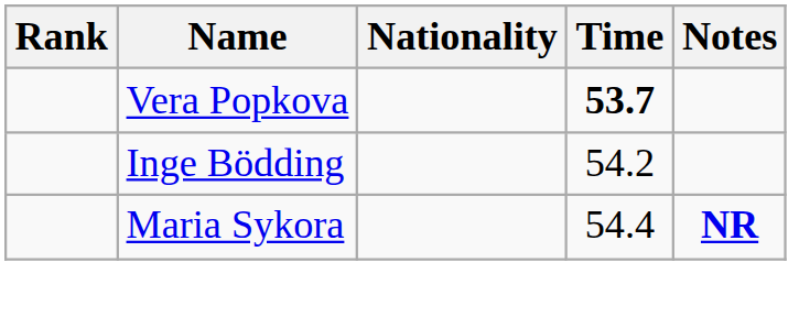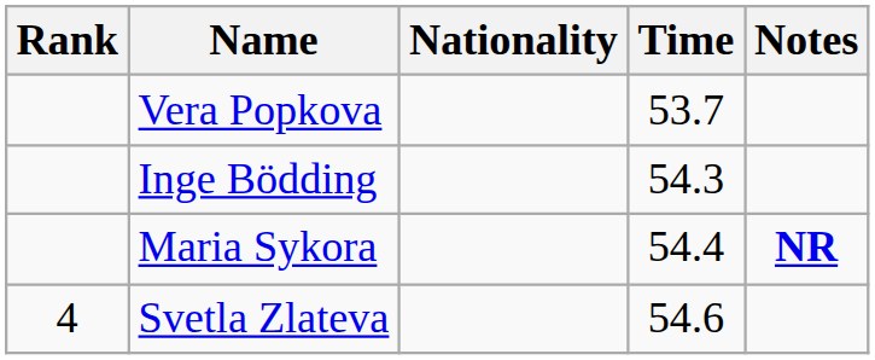 <table class="wikitable sortable" style="text-align:center">
 <tr>
 <th>Rank</th>
 <th>Name</th>
 <th>Nationality</th>
 <th>Time</th>
 <th>Notes</th>
 </tr>
 <tr>
 <td></td>
 <td align="left"><a href='#'>Vera Popkova</a></td>
 <td align=left></td>
-<td><strong>53.7</strong></td>
+<td>53.7</td>
 <td></td>
 </tr>
 <tr>
 <td></td>
 <td align="left"><a href='#'>Inge Bödding</a></td>
 <td align=left></td>
-<td>54.2</td>
+<td>54.3</td>
 <td></td>
 </tr>
 <tr>
 <td></td>
 <td align="left"><a href='#'>Maria Sykora</a></td>
 <td align=left></td>
 <td>54.4</td>
 <td><strong><a href='#'>NR</a></strong></td>
 </tr>
+<tr>
+<td>4</td>
+<td align="left"><a href='#'>Svetla Zlateva</a></td>
+<td align=left></td>
+<td>54.6</td>
+<td></td>
+</tr>
 </table>
